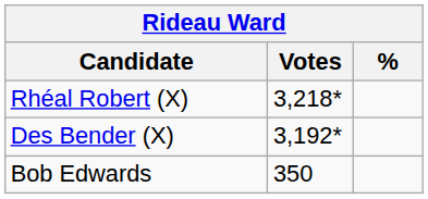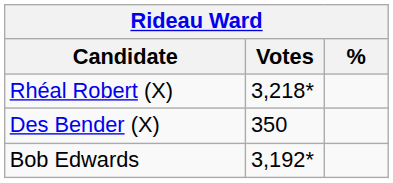 <table class="wikitable">
 <tr>
 <th colspan="3"><a href='#'>Rideau Ward</a></th>
 </tr>
 <tr>
 <th style="width: 170px">Candidate</th>
 <th style="width: 50px">Votes</th>
 <th style="width: 40px">%</th>
 </tr>
 <tr>
 <td><a href='#'>Rhéal Robert</a> (X)</td>
 <td>3,218*</td>
 <td></td>
 </tr>
 <tr>
 <td><a href='#'>Des Bender</a> (X)</td>
-<td>3,192*</td>
+<td>350</td>
 <td></td>
 </tr>
 <tr>
 <td>Bob Edwards</td>
-<td>350</td>
+<td>3,192*</td>
 <td></td>
 </tr>
 </table>
